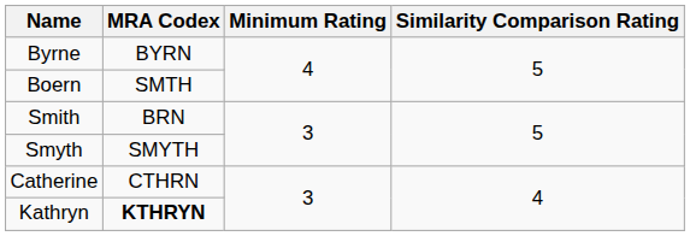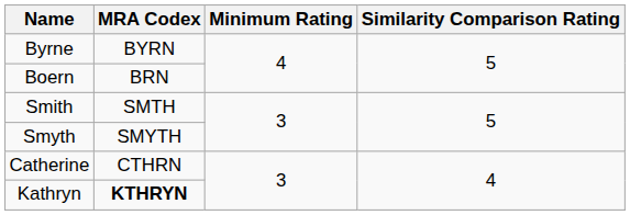 <table class="wikitable">
 <tr>
 <th>Name</th>
 <th>MRA Codex</th>
 <th>Minimum Rating</th>
 <th>Similarity Comparison Rating</th>
 </tr>
 <tr>
 <td align="center">Byrne</td>
 <td align="center">BYRN</td>
 <td align="center" rowspan=2>4</td>
 <td align="center" rowspan=2>5</td>
 </tr>
 <tr>
 <td align="center">Boern</td>
-<td align="center">SMTH</td>
+<td align="center">BRN</td>
 </tr>
 <tr>
 <td align="center">Smith</td>
-<td align="center">BRN</td>
+<td align="center">SMTH</td>
 <td align="center" rowspan=2>3</td>
 <td align="center" rowspan=2>5</td>
 </tr>
 <tr>
 <td align="center">Smyth</td>
 <td align="center">SMYTH</td>
 </tr>
 <tr>
 <td align="center">Catherine</td>
 <td align="center">CTHRN</td>
 <td align="center" rowspan=2>3</td>
 <td align="center" rowspan=2>4</td>
 </tr>
 <tr>
 <td align="center">Kathryn</td>
 <td align="center"><strong>KTHRYN</strong></td>
 </tr>
 </table>
